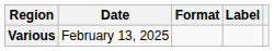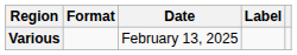 <table class="wikitable plainrowheaders">
 <tr>
 <th scope="col">Region</th>
+<th scope="col">Format</th>
 <th scope="col">Date</th>
-<th scope="col">Format</th>
 <th scope="col">Label</th>
 <th scope="col"></th>
 </tr>
 <tr>
 <th scope="row">Various</th>
+<td></td>
 <td>February 13, 2025</td>
-<td></td>
 <td></td>
 <td align="center"></td>
 </tr>
 </table>
